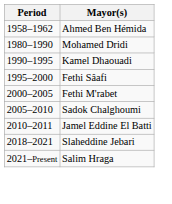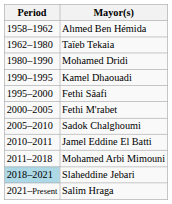 <table class="wikitable">
 <tr>
 <th>Period</th>
 <th>Mayor(s)</th>
 </tr>
 <tr>
 <td>1958–1962</td>
 <td>Ahmed Ben Hémida</td>
+</tr>
+<tr>
+<td>1962–1980</td>
+<td>Taïeb Tekaia</td>
 </tr>
 <tr>
 <td>1980–1990</td>
 <td>Mohamed Dridi</td>
 </tr>
 <tr>
 <td>1990–1995</td>
 <td>Kamel Dhaouadi</td>
 </tr>
 <tr>
 <td>1995–2000</td>
 <td>Fethi Sâafi</td>
 </tr>
 <tr>
 <td>2000–2005</td>
 <td>Fethi M'rabet</td>
 </tr>
 <tr>
 <td>2005–2010</td>
 <td>Sadok Chalghoumi</td>
 </tr>
 <tr>
 <td>2010–2011</td>
 <td>Jamel Eddine El Batti</td>
 </tr>
 <tr>
-<td>2018–2021</td>
+<td>2011–2018</td>
+<td>Mohamed Arbi Mimouni</td>
+</tr>
+<tr>
+<td style="background: lightblue;">2018–2021</td>
 <td>Slaheddine Jebari</td>
 </tr>
 <tr>
 <td>2021–<small>Present</small></td>
 <td>Salim Hraga</td>
 </tr>
 </table>
